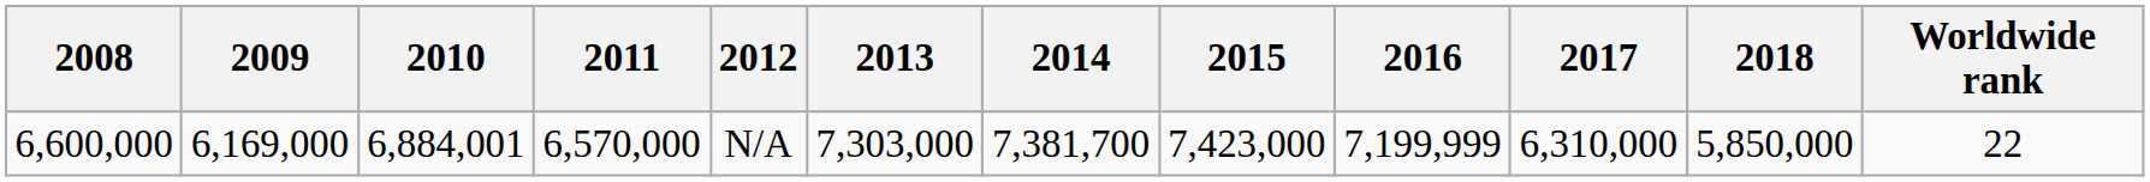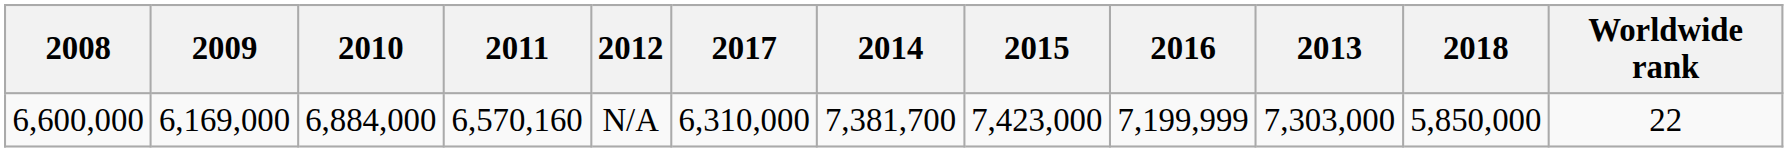 <table class="wikitable" style="text-align:center">
 <tr>
 <th>2008</th>
 <th>2009</th>
 <th>2010</th>
 <th>2011</th>
 <th>2012</th>
-<th>2013</th>
+<th>2017</th>
 <th>2014</th>
 <th>2015</th>
 <th>2016</th>
-<th>2017</th>
+<th>2013</th>
 <th>2018</th>
 <th>Worldwide rank</th>
 </tr>
 <tr>
 <td>6,600,000</td>
 <td>6,169,000</td>
-<td>6,884,001</td>
-<td>6,570,000</td>
+<td>6,884,000</td>
+<td>6,570,160</td>
 <td>N/A</td>
-<td>7,303,000</td>
+<td>6,310,000</td>
 <td>7,381,700</td>
 <td>7,423,000</td>
 <td>7,199,999</td>
-<td>6,310,000</td>
+<td>7,303,000</td>
 <td>5,850,000</td>
 <td>22</td>
 </tr>
 </table>
